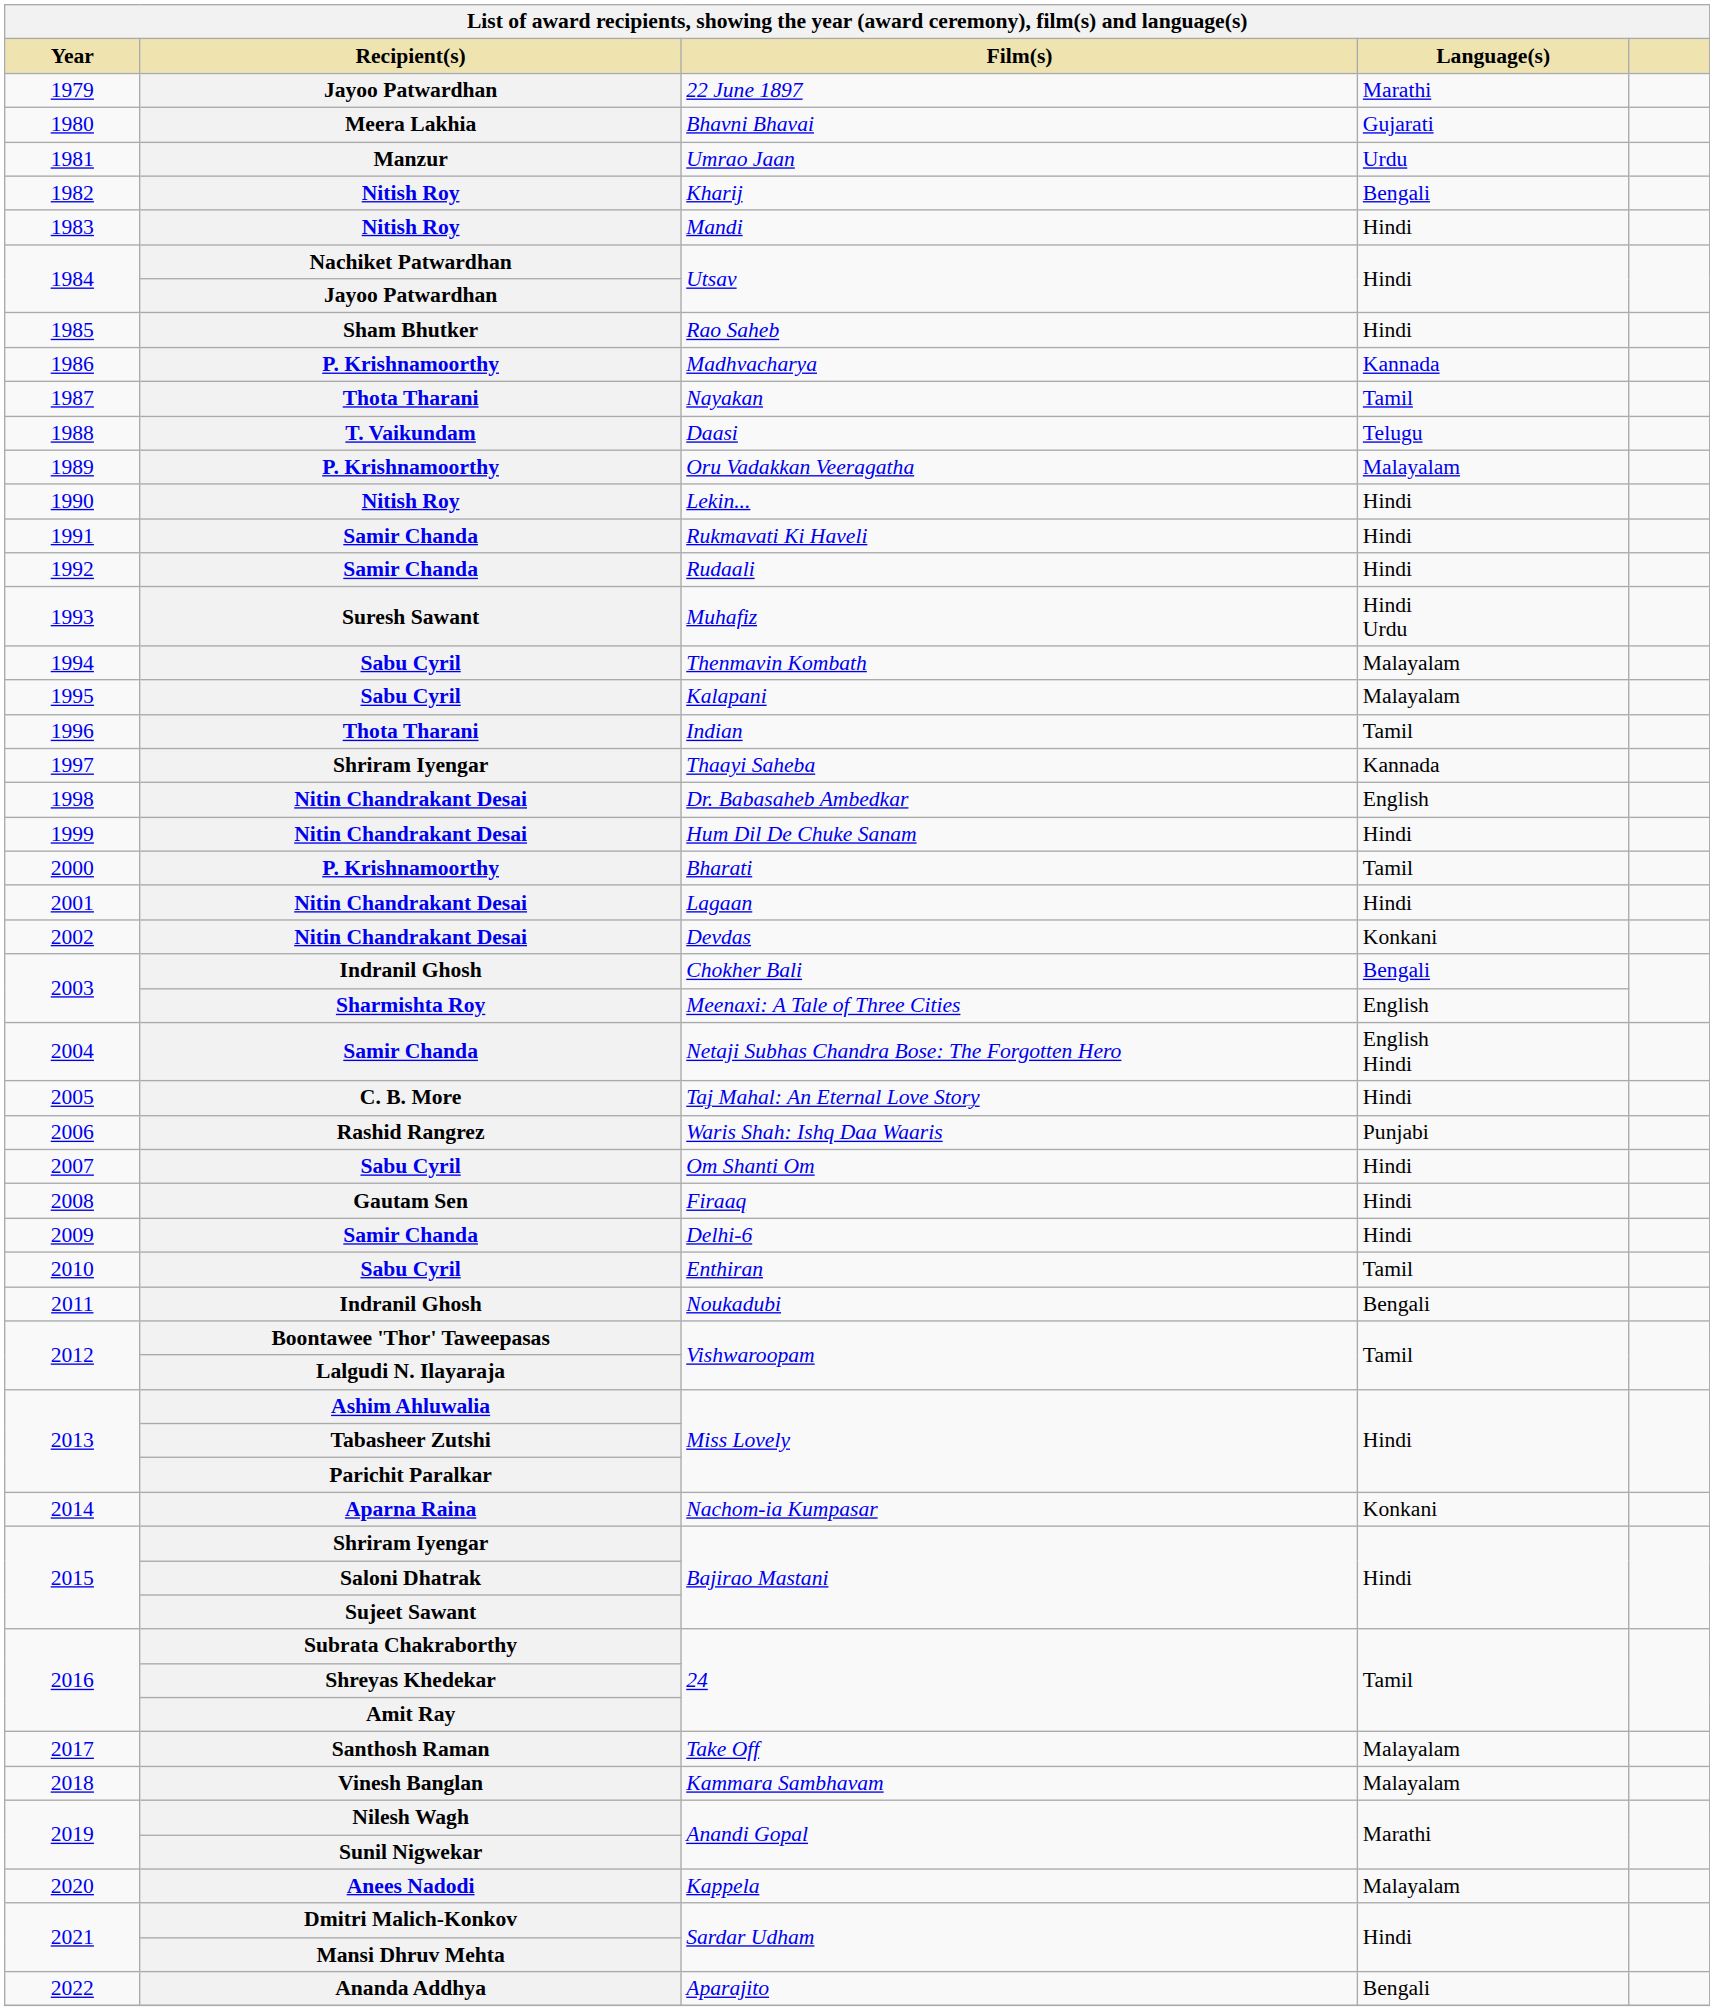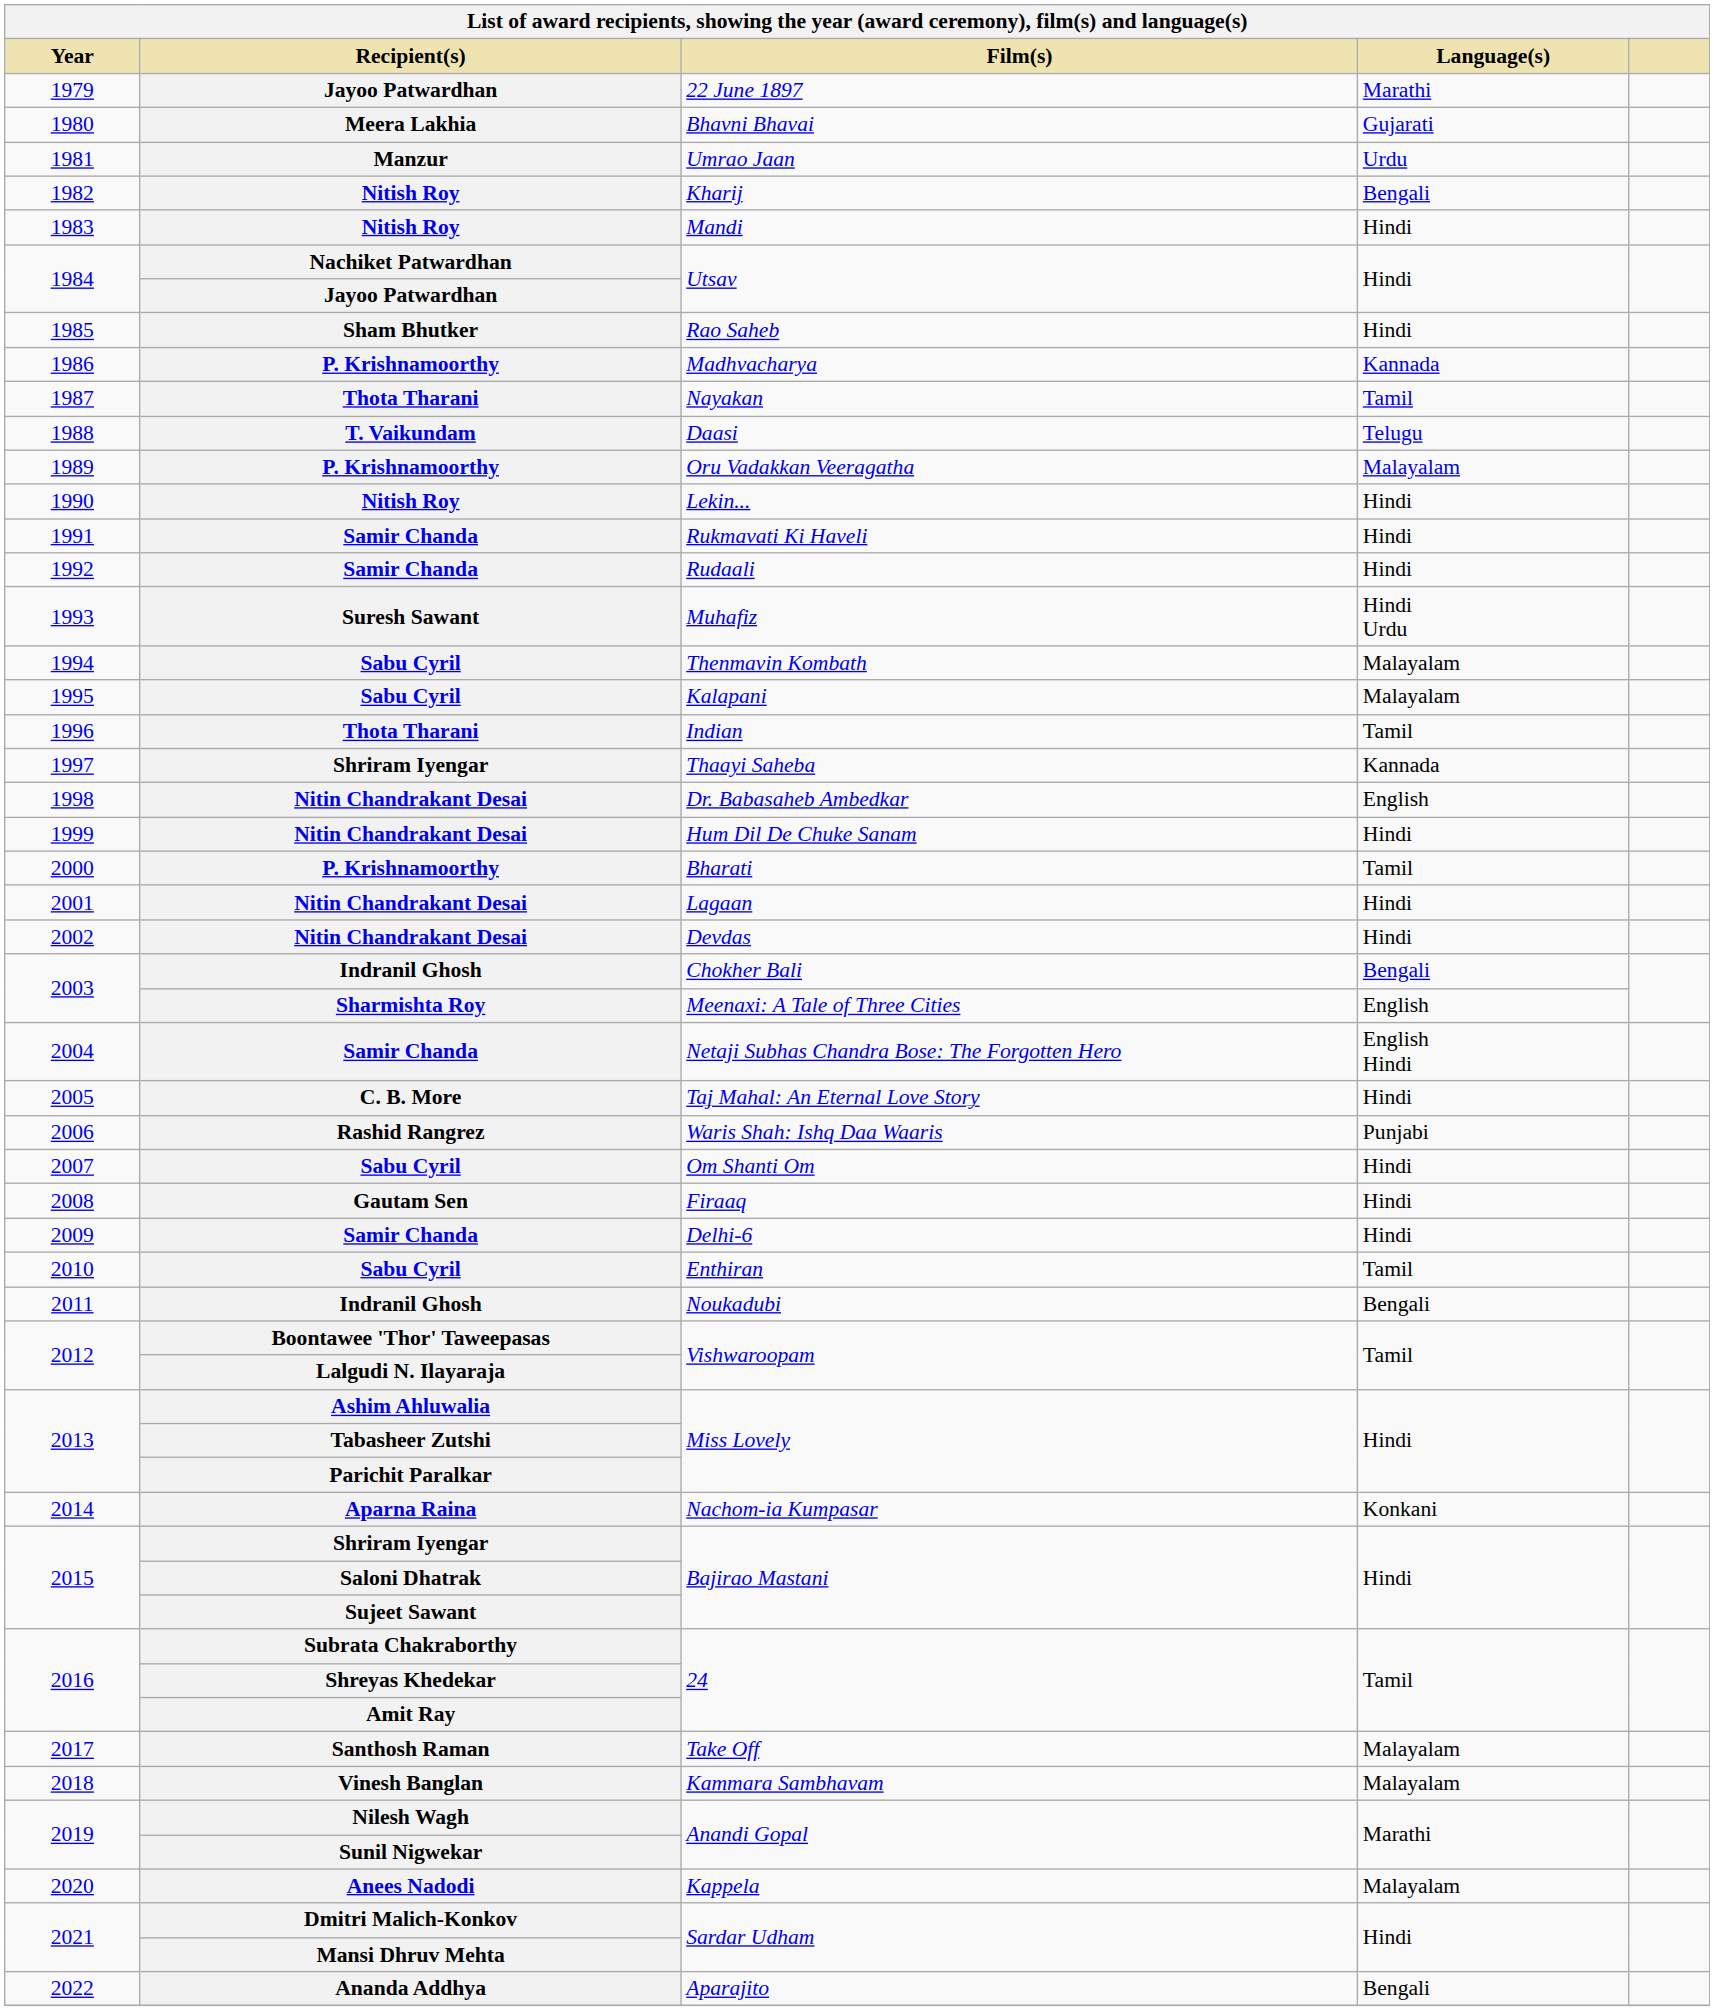 <table class="wikitable sortable plainrowheaders" style="width:100%">
 <tr>
 <th colspan="5">List of award recipients, showing the year (award ceremony), film(s) and language(s)</th>
 </tr>
 <tr>
 <th scope="col" style="background-color:#EFE4B0;width:5%;">Year</th>
 <th scope="col" style="background-color:#EFE4B0;width:20%;">Recipient(s)</th>
 <th scope="col" style="background-color:#EFE4B0;width:25%;">Film(s)</th>
 <th scope="col" style="background-color:#EFE4B0;width:10%;">Language(s)</th>
 <th scope="col" style="background-color:#EFE4B0;width:3%" class="unsortable"></th>
 </tr>
 <tr>
 <td align="center"><a href='#'>1979<br></a></td>
 <th scope="row">Jayoo Patwardhan</th>
 <td><em><a href='#'>22 June 1897</a></em></td>
 <td><a href='#'>Marathi</a></td>
 <td align="center"></td>
 </tr>
 <tr>
 <td align="center"><a href='#'>1980<br></a></td>
 <th scope="row">Meera Lakhia</th>
 <td><em><a href='#'>Bhavni Bhavai</a></em></td>
 <td><a href='#'>Gujarati</a></td>
 <td align="center"></td>
 </tr>
 <tr>
 <td align="center"><a href='#'>1981<br></a></td>
 <th scope="row">Manzur</th>
 <td><em><a href='#'>Umrao Jaan</a></em></td>
 <td><a href='#'>Urdu</a></td>
 <td align="center"></td>
 </tr>
 <tr>
 <td align="center"><a href='#'>1982<br></a></td>
 <th scope="row"><a href='#'>Nitish Roy</a></th>
 <td><em><a href='#'>Kharij</a></em></td>
 <td><a href='#'>Bengali</a></td>
 <td align="center"></td>
 </tr>
 <tr>
 <td align="center"><a href='#'>1983<br></a></td>
 <th scope="row"><a href='#'>Nitish Roy</a></th>
 <td><em><a href='#'>Mandi</a></em></td>
 <td>Hindi</td>
 <td align="center"></td>
 </tr>
 <tr>
 <td align="center" rowspan="2"><a href='#'>1984<br></a></td>
 <th scope="row">Nachiket Patwardhan</th>
 <td rowspan="2"><em><a href='#'>Utsav</a></em></td>
 <td rowspan="2">Hindi</td>
 <td align="center" rowspan="2"></td>
 </tr>
 <tr>
 <th scope="row">Jayoo Patwardhan</th>
 </tr>
 <tr>
 <td align="center"><a href='#'>1985<br></a></td>
 <th scope="row">Sham Bhutker</th>
 <td><em><a href='#'>Rao Saheb</a></em></td>
 <td>Hindi</td>
 <td align="center"></td>
 </tr>
 <tr>
 <td align="center"><a href='#'>1986<br></a></td>
 <th scope="row"><a href='#'>P. Krishnamoorthy</a></th>
 <td><em><a href='#'>Madhvacharya</a></em></td>
 <td><a href='#'>Kannada</a></td>
 <td align="center"></td>
 </tr>
 <tr>
 <td align="center"><a href='#'>1987<br></a></td>
 <th scope="row"><a href='#'>Thota Tharani</a></th>
 <td><em><a href='#'>Nayakan</a></em></td>
 <td><a href='#'>Tamil</a></td>
 <td align="center"></td>
 </tr>
 <tr>
 <td align="center"><a href='#'>1988<br></a></td>
 <th scope="row"><a href='#'>T. Vaikundam</a></th>
 <td><em><a href='#'>Daasi</a></em></td>
 <td><a href='#'>Telugu</a></td>
 <td align="center"></td>
 </tr>
 <tr>
 <td align="center"><a href='#'>1989<br></a></td>
 <th scope="row"><a href='#'>P. Krishnamoorthy</a></th>
 <td><em><a href='#'>Oru Vadakkan Veeragatha</a></em></td>
 <td><a href='#'>Malayalam</a></td>
 <td align="center"></td>
 </tr>
 <tr>
 <td align="center"><a href='#'>1990<br></a></td>
 <th scope="row"><a href='#'>Nitish Roy</a></th>
 <td><em><a href='#'>Lekin...</a></em></td>
 <td>Hindi</td>
 <td align="center"></td>
 </tr>
 <tr>
 <td align="center"><a href='#'>1991<br></a></td>
 <th scope="row"><a href='#'>Samir Chanda</a></th>
 <td><em><a href='#'>Rukmavati Ki Haveli</a></em></td>
 <td>Hindi</td>
 <td align="center"></td>
 </tr>
 <tr>
 <td align="center"><a href='#'>1992<br></a></td>
 <th scope="row"><a href='#'>Samir Chanda</a></th>
 <td><em><a href='#'>Rudaali</a></em></td>
 <td>Hindi</td>
 <td align="center"></td>
 </tr>
 <tr>
 <td align="center"><a href='#'>1993<br></a></td>
 <th scope="row">Suresh Sawant</th>
 <td><em><a href='#'>Muhafiz</a></em></td>
 <td>Hindi<br>Urdu</td>
 <td align="center"></td>
 </tr>
 <tr>
 <td align="center"><a href='#'>1994<br></a></td>
 <th scope="row"><a href='#'>Sabu Cyril</a></th>
 <td><em><a href='#'>Thenmavin Kombath</a></em></td>
 <td>Malayalam</td>
 <td align="center"></td>
 </tr>
 <tr>
 <td align="center"><a href='#'>1995<br></a></td>
 <th scope="row"><a href='#'>Sabu Cyril</a></th>
 <td><em><a href='#'>Kalapani</a></em></td>
 <td>Malayalam</td>
 <td align="center"></td>
 </tr>
 <tr>
 <td align="center"><a href='#'>1996<br></a></td>
 <th scope="row"><a href='#'>Thota Tharani</a></th>
 <td><em><a href='#'>Indian</a></em></td>
 <td>Tamil</td>
 <td align="center"></td>
 </tr>
 <tr>
 <td align="center"><a href='#'>1997<br></a></td>
 <th scope="row">Shriram Iyengar</th>
 <td><em><a href='#'>Thaayi Saheba</a></em></td>
 <td>Kannada</td>
 <td align="center"></td>
 </tr>
 <tr>
 <td align="center"><a href='#'>1998<br></a></td>
 <th scope="row"><a href='#'>Nitin Chandrakant Desai</a></th>
 <td><em><a href='#'>Dr. Babasaheb Ambedkar</a></em></td>
 <td>English</td>
 <td align="center"></td>
 </tr>
 <tr>
 <td align="center"><a href='#'>1999<br></a></td>
 <th scope="row"><a href='#'>Nitin Chandrakant Desai</a></th>
 <td><em><a href='#'>Hum Dil De Chuke Sanam</a></em></td>
 <td>Hindi</td>
 <td align="center"></td>
 </tr>
 <tr>
 <td align="center"><a href='#'>2000<br></a></td>
 <th scope="row"><a href='#'>P. Krishnamoorthy</a></th>
 <td><em><a href='#'>Bharati</a></em></td>
 <td>Tamil</td>
 <td align="center"></td>
 </tr>
 <tr>
 <td align="center"><a href='#'>2001<br></a></td>
 <th scope="row"><a href='#'>Nitin Chandrakant Desai</a></th>
 <td><em><a href='#'>Lagaan</a></em></td>
 <td>Hindi</td>
 <td align="center"></td>
 </tr>
 <tr>
 <td align="center"><a href='#'>2002<br></a></td>
 <th scope="row"><a href='#'>Nitin Chandrakant Desai</a></th>
 <td><em><a href='#'>Devdas</a></em></td>
-<td>Konkani</td>
+<td>Hindi</td>
 <td align="center"></td>
 </tr>
 <tr>
 <td align="center" rowspan="2"><a href='#'>2003<br></a></td>
 <th scope="row">Indranil Ghosh</th>
 <td><em><a href='#'>Chokher Bali</a></em></td>
 <td><a href='#'>Bengali</a></td>
 <td align="center" rowspan="2"></td>
 </tr>
 <tr>
 <th scope="row"><a href='#'>Sharmishta Roy</a></th>
 <td><em><a href='#'>Meenaxi: A Tale of Three Cities</a></em></td>
 <td>English</td>
 </tr>
 <tr>
 <td align="center"><a href='#'>2004<br></a></td>
 <th scope="row"><a href='#'>Samir Chanda</a></th>
 <td><em><a href='#'>Netaji Subhas Chandra Bose: The Forgotten Hero</a></em></td>
 <td>English<br>Hindi</td>
 <td align="center"></td>
 </tr>
 <tr>
 <td align="center"><a href='#'>2005<br></a></td>
 <th scope="row">C. B. More</th>
 <td><em><a href='#'>Taj Mahal: An Eternal Love Story</a></em></td>
 <td>Hindi</td>
 <td align="center"></td>
 </tr>
 <tr>
 <td align="center"><a href='#'>2006<br></a></td>
 <th scope="row">Rashid Rangrez</th>
 <td><em><a href='#'>Waris Shah: Ishq Daa Waaris</a></em></td>
 <td>Punjabi</td>
 <td align="center"></td>
 </tr>
 <tr>
 <td align="center"><a href='#'>2007<br></a></td>
 <th scope="row"><a href='#'>Sabu Cyril</a></th>
 <td><em><a href='#'>Om Shanti Om</a></em></td>
 <td>Hindi</td>
 <td align="center"></td>
 </tr>
 <tr>
 <td align="center"><a href='#'>2008<br></a></td>
 <th scope="row">Gautam Sen</th>
 <td><em><a href='#'>Firaaq</a></em></td>
 <td>Hindi</td>
 <td align="center"></td>
 </tr>
 <tr>
 <td align="center"><a href='#'>2009<br></a></td>
 <th scope="row"><a href='#'>Samir Chanda</a></th>
 <td><em><a href='#'>Delhi-6</a></em></td>
 <td>Hindi</td>
 <td align="center"></td>
 </tr>
 <tr>
 <td align="center"><a href='#'>2010<br></a></td>
 <th scope="row"><a href='#'>Sabu Cyril</a></th>
 <td><em><a href='#'>Enthiran</a></em></td>
 <td>Tamil</td>
 <td align="center"></td>
 </tr>
 <tr>
 <td align="center"><a href='#'>2011<br></a></td>
 <th scope="row">Indranil Ghosh</th>
 <td><em><a href='#'>Noukadubi</a></em></td>
 <td>Bengali</td>
 <td align="center"></td>
 </tr>
 <tr>
 <td align="center" rowspan="2"><a href='#'>2012<br></a></td>
 <th scope="row">Boontawee 'Thor' Taweepasas</th>
 <td rowspan="2"><em><a href='#'>Vishwaroopam</a></em></td>
 <td rowspan="2">Tamil</td>
 <td align="center" rowspan="2"></td>
 </tr>
 <tr>
 <th scope="row">Lalgudi N. Ilayaraja</th>
 </tr>
 <tr>
 <td align="center" rowspan="3"><a href='#'>2013<br></a></td>
 <th scope="row"><a href='#'>Ashim Ahluwalia</a></th>
 <td rowspan="3"><em><a href='#'>Miss Lovely</a></em></td>
 <td rowspan="3">Hindi</td>
 <td align="center" rowspan="3"></td>
 </tr>
 <tr>
 <th scope="row">Tabasheer Zutshi</th>
 </tr>
 <tr>
 <th scope="row">Parichit Paralkar</th>
 </tr>
 <tr>
 <td align="center"><a href='#'>2014<br></a></td>
 <th scope="row"><a href='#'>Aparna Raina</a></th>
 <td><em><a href='#'>Nachom-ia Kumpasar</a></em></td>
 <td>Konkani</td>
 <td align="center"></td>
 </tr>
 <tr>
 <td align="center" rowspan="3"><a href='#'>2015<br></a></td>
 <th scope="row">Shriram Iyengar</th>
 <td rowspan="3"><em><a href='#'>Bajirao Mastani</a></em></td>
 <td rowspan="3">Hindi</td>
 <td align="center" rowspan="3"></td>
 </tr>
 <tr>
 <th scope="row">Saloni Dhatrak</th>
 </tr>
 <tr>
 <th scope="row">Sujeet Sawant</th>
 </tr>
 <tr>
 <td align="center" rowspan="3"><a href='#'>2016<br></a></td>
 <th scope="row">Subrata Chakraborthy</th>
 <td rowspan="3"><em><a href='#'>24</a></em></td>
 <td rowspan="3">Tamil</td>
 <td align="center" rowspan="3"></td>
 </tr>
 <tr>
 <th scope="row">Shreyas Khedekar</th>
 </tr>
 <tr>
 <th scope="row">Amit Ray</th>
 </tr>
 <tr>
 <td align="center"><a href='#'>2017<br></a></td>
 <th scope="row">Santhosh Raman</th>
 <td><em><a href='#'>Take Off</a></em></td>
 <td>Malayalam</td>
 <td align="center"></td>
 </tr>
 <tr>
 <td align="center"><a href='#'>2018<br></a></td>
 <th scope="row">Vinesh Banglan</th>
 <td><em><a href='#'>Kammara Sambhavam</a></em></td>
 <td>Malayalam</td>
 <td align="center"></td>
 </tr>
 <tr>
 <td align="center" rowspan="2"><a href='#'>2019<br></a></td>
 <th scope="row">Nilesh Wagh</th>
 <td rowspan="2"><em><a href='#'>Anandi Gopal</a></em></td>
 <td rowspan="2">Marathi</td>
 <td align="center" rowspan="2"></td>
 </tr>
 <tr>
 <th scope="row">Sunil Nigwekar</th>
 </tr>
 <tr>
 <td align="center"><a href='#'>2020<br></a></td>
 <th scope="row"><a href='#'>Anees Nadodi</a></th>
 <td><em><a href='#'>Kappela</a></em></td>
 <td>Malayalam</td>
 <td align="center"></td>
 </tr>
 <tr>
 <td rowspan="2"  align="center"><a href='#'>2021<br></a></td>
 <th scope="row">Dmitri Malich-Konkov</th>
 <td rowspan="2"><em><a href='#'>Sardar Udham</a></em></td>
 <td rowspan="2">Hindi</td>
 <td rowspan="2"  align="center"></td>
 </tr>
 <tr>
 <th scope="row">Mansi Dhruv Mehta</th>
 </tr>
 <tr>
 <td align="center"><a href='#'>2022<br></a></td>
 <th scope="row">Ananda Addhya</th>
 <td><em><a href='#'>Aparajito</a></em></td>
 <td>Bengali</td>
 <td align="center"></td>
 </tr>
 <tr>
 </tr>
 </table>
